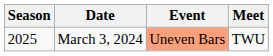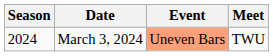 <table class="wikitable">
 <tr>
 <th>Season</th>
 <th>Date</th>
 <th>Event</th>
 <th>Meet</th>
 </tr>
 <tr>
-<td>2025</td>
+<td>2024</td>
 <td>March 3, 2024</td>
 <td style="background: lightsalmon;">Uneven Bars</td>
 <td>TWU</td>
 </tr>
 </table>
